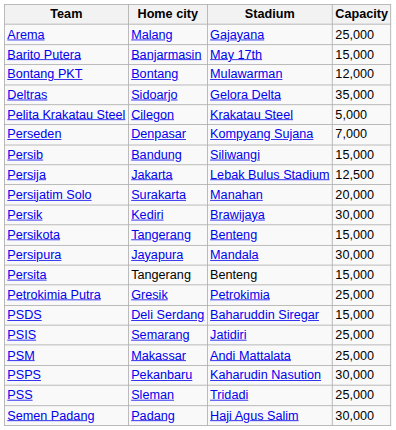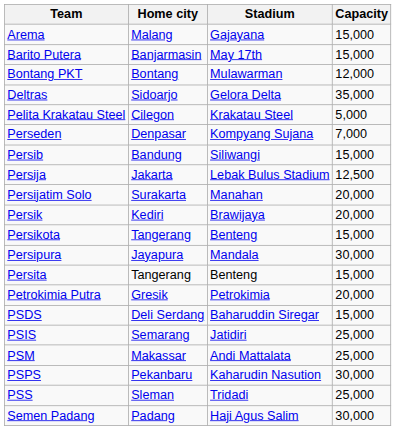 <table class="wikitable sortable">
 <tr>
 <th>Team</th>
 <th>Home city</th>
 <th>Stadium</th>
 <th>Capacity</th>
 </tr>
 <tr>
 <td><a href='#'>Arema</a></td>
 <td><a href='#'>Malang</a></td>
 <td><a href='#'>Gajayana</a></td>
-<td>25,000</td>
+<td>15,000</td>
 </tr>
 <tr>
 <td><a href='#'>Barito Putera</a></td>
 <td><a href='#'>Banjarmasin</a></td>
 <td><a href='#'>May 17th</a></td>
 <td>15,000</td>
 </tr>
 <tr>
 <td><a href='#'>Bontang PKT</a></td>
 <td><a href='#'>Bontang</a></td>
 <td><a href='#'>Mulawarman</a></td>
 <td>12,000</td>
 </tr>
 <tr>
 <td><a href='#'>Deltras</a></td>
 <td><a href='#'>Sidoarjo</a></td>
 <td><a href='#'>Gelora Delta</a></td>
 <td>35,000</td>
 </tr>
 <tr>
 <td><a href='#'>Pelita Krakatau Steel</a></td>
 <td><a href='#'>Cilegon</a></td>
 <td><a href='#'>Krakatau Steel</a></td>
 <td>5,000</td>
 </tr>
 <tr>
 <td><a href='#'>Perseden</a></td>
 <td><a href='#'>Denpasar</a></td>
 <td><a href='#'>Kompyang Sujana</a></td>
 <td>7,000</td>
 </tr>
 <tr>
 <td><a href='#'>Persib</a></td>
 <td><a href='#'>Bandung</a></td>
 <td><a href='#'>Siliwangi</a></td>
 <td>15,000</td>
 </tr>
 <tr>
 <td><a href='#'>Persija</a></td>
 <td><a href='#'>Jakarta</a></td>
 <td><a href='#'>Lebak Bulus Stadium</a></td>
 <td>12,500</td>
 </tr>
 <tr>
 <td><a href='#'>Persijatim Solo</a></td>
 <td><a href='#'>Surakarta</a></td>
 <td><a href='#'>Manahan</a></td>
 <td>20,000</td>
 </tr>
 <tr>
 <td><a href='#'>Persik</a></td>
 <td><a href='#'>Kediri</a></td>
 <td><a href='#'>Brawijaya</a></td>
-<td>30,000</td>
+<td>20,000</td>
 </tr>
 <tr>
 <td><a href='#'>Persikota</a></td>
 <td><a href='#'>Tangerang</a></td>
 <td><a href='#'>Benteng</a></td>
 <td>15,000</td>
 </tr>
 <tr>
 <td><a href='#'>Persipura</a></td>
 <td><a href='#'>Jayapura</a></td>
 <td><a href='#'>Mandala</a></td>
 <td>30,000</td>
 </tr>
 <tr>
 <td><a href='#'>Persita</a></td>
 <td>Tangerang</td>
 <td>Benteng</td>
 <td>15,000</td>
 </tr>
 <tr>
 <td><a href='#'>Petrokimia Putra</a></td>
 <td><a href='#'>Gresik</a></td>
 <td><a href='#'>Petrokimia</a></td>
-<td>25,000</td>
+<td>20,000</td>
 </tr>
 <tr>
 <td><a href='#'>PSDS</a></td>
 <td><a href='#'>Deli Serdang</a></td>
 <td><a href='#'>Baharuddin Siregar</a></td>
 <td>15,000</td>
 </tr>
 <tr>
 <td><a href='#'>PSIS</a></td>
 <td><a href='#'>Semarang</a></td>
 <td><a href='#'>Jatidiri</a></td>
 <td>25,000</td>
 </tr>
 <tr>
 <td><a href='#'>PSM</a></td>
 <td><a href='#'>Makassar</a></td>
 <td><a href='#'>Andi Mattalata</a></td>
 <td>25,000</td>
 </tr>
 <tr>
 <td><a href='#'>PSPS</a></td>
 <td><a href='#'>Pekanbaru</a></td>
 <td><a href='#'>Kaharudin Nasution</a></td>
 <td>30,000</td>
 </tr>
 <tr>
 <td><a href='#'>PSS</a></td>
 <td><a href='#'>Sleman</a></td>
 <td><a href='#'>Tridadi</a></td>
 <td>25,000</td>
 </tr>
 <tr>
 <td><a href='#'>Semen Padang</a></td>
 <td><a href='#'>Padang</a></td>
 <td><a href='#'>Haji Agus Salim</a></td>
 <td>30,000</td>
 </tr>
 </table>
